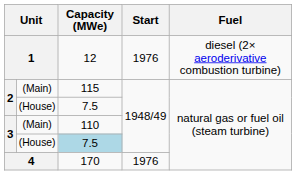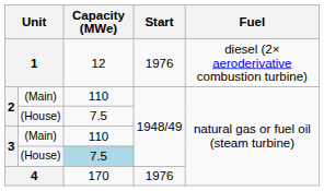 <table class="wikitable mw-collapsible collapsed floatright" style="width:25em;font-size:90%;text-align:center;">
 <tr>
 <th colspan=2>Unit</th>
 <th>Capacity (MWe)</th>
 <th>Start</th>
 <th>Fuel</th>
 </tr>
 <tr>
 <th colspan=2>1</th>
 <td>12</td>
 <td>1976</td>
 <td>diesel (2× <a href='#'>aeroderivative</a> combustion turbine)</td>
 </tr>
 <tr>
 <th rowspan=2>2</th>
 <td style="font-size:90%;">(Main)</td>
-<td>115</td>
+<td>110</td>
 <td rowspan=4>1948/49</td>
 <td rowspan=5>natural gas or fuel oil (steam turbine)</td>
 </tr>
 <tr>
 <td style="font-size:90%;">(House)</td>
 <td>7.5</td>
 </tr>
 <tr>
 <th rowspan=2>3</th>
 <td style="font-size:90%;">(Main)</td>
 <td>110</td>
 </tr>
 <tr>
 <td style="font-size:90%;">(House)</td>
 <td style="background: lightblue;">7.5</td>
 </tr>
 <tr>
 <th colspan=2>4</th>
 <td>170</td>
 <td>1976</td>
 </tr>
 </table>
